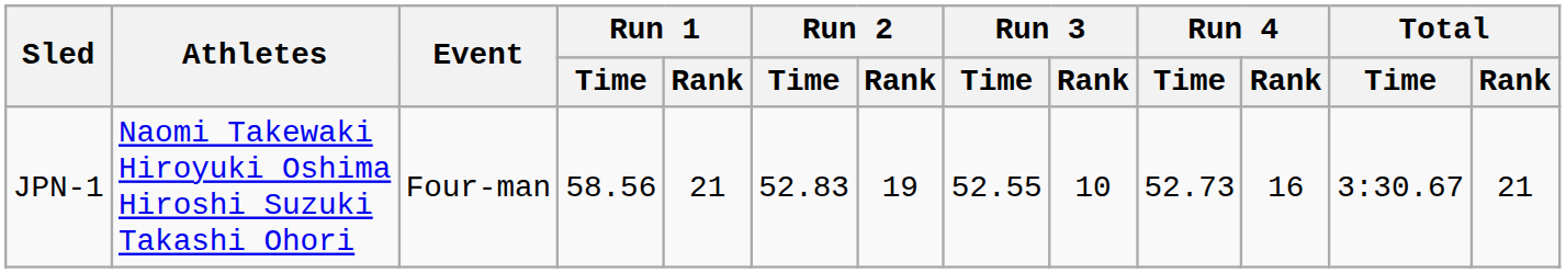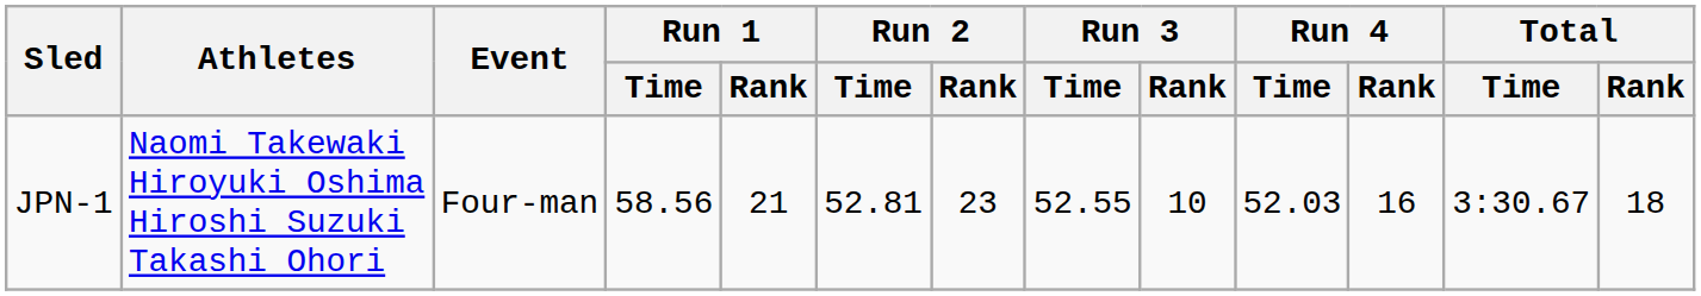 <table class="wikitable"  border="1" style="font-size:90%">
 <tr>
 <th rowspan="2">Sled</th>
 <th rowspan="2">Athletes</th>
 <th rowspan="2">Event</th>
 <th colspan="2">Run 1</th>
 <th colspan="2">Run 2</th>
 <th colspan="2">Run 3</th>
 <th colspan="2">Run 4</th>
 <th colspan="2">Total</th>
 </tr>
 <tr>
 <th>Time</th>
 <th>Rank</th>
 <th>Time</th>
 <th>Rank</th>
 <th>Time</th>
 <th>Rank</th>
 <th>Time</th>
 <th>Rank</th>
 <th>Time</th>
 <th>Rank</th>
 </tr>
 <tr>
 <td align="center">JPN-1</td>
 <td><a href='#'>Naomi Takewaki</a><br><a href='#'>Hiroyuki Oshima</a><br><a href='#'>Hiroshi Suzuki</a><br><a href='#'>Takashi Ohori</a></td>
 <td>Four-man</td>
 <td align="center">58.56</td>
 <td align="center">21</td>
-<td align="center">52.83</td>
-<td align="center">19</td>
+<td align="center">52.81</td>
+<td align="center">23</td>
 <td align="center">52.55</td>
 <td align="center">10</td>
-<td align="center">52.73</td>
+<td align="center">52.03</td>
 <td align="center">16</td>
 <td align="center">3:30.67</td>
-<td align="center">21</td>
+<td align="center">18</td>
 </tr>
 </table>
